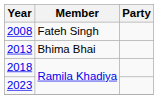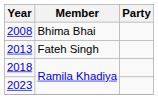 <table class="wikitable sortable">
 <tr>
 <th>Year</th>
 <th>Member</th>
 <th colspan=2>Party</th>
 </tr>
 <tr>
 <td><a href='#'>2008</a></td>
-<td>Fateh Singh</td>
+<td>Bhima Bhai</td>
 <td></td>
 </tr>
 <tr>
 <td><a href='#'>2013</a></td>
-<td>Bhima Bhai</td>
+<td>Fateh Singh</td>
 <td></td>
 </tr>
 <tr>
 <td><a href='#'>2018</a></td>
 <td rowspan=2><a href='#'>Ramila Khadiya</a></td>
 <td></td>
 </tr>
 <tr>
 <td><a href='#'>2023</a></td>
 <td></td>
 </tr>
 <tr>
 </tr>
 </table>
